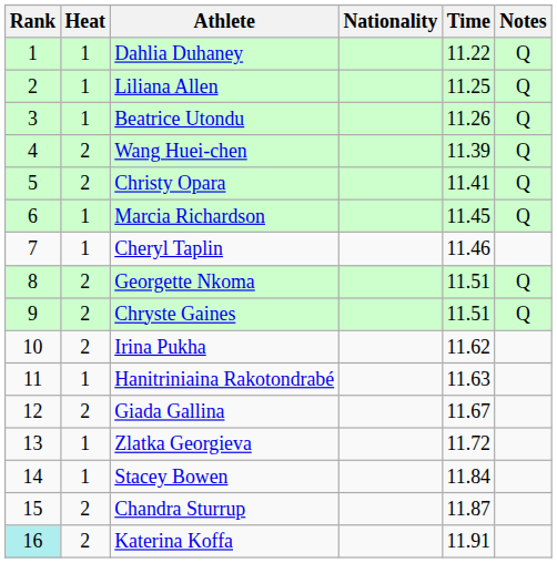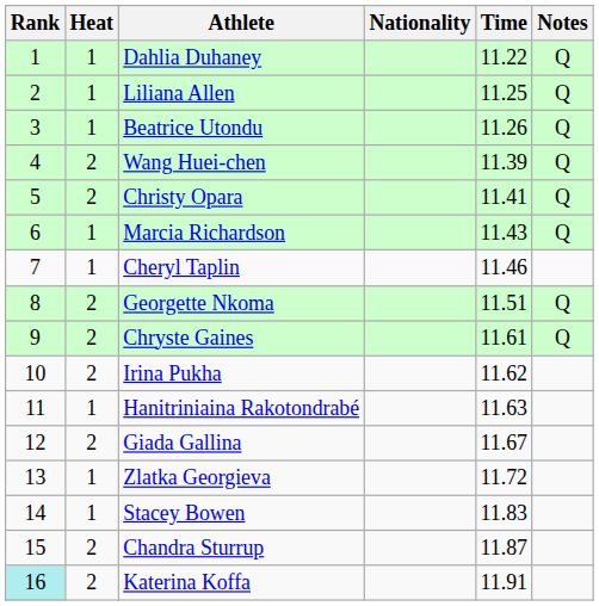 <table class="wikitable sortable" style="text-align:center;font-size:95%">
 <tr>
 <th>Rank</th>
 <th>Heat</th>
 <th>Athlete</th>
 <th>Nationality</th>
 <th>Time</th>
 <th>Notes</th>
 </tr>
 <tr bgcolor=ccffcc>
 <td>1</td>
 <td>1</td>
 <td align="left"><a href='#'>Dahlia Duhaney</a></td>
 <td align=left></td>
 <td>11.22</td>
 <td>Q</td>
 </tr>
 <tr bgcolor=ccffcc>
 <td>2</td>
 <td>1</td>
 <td align="left"><a href='#'>Liliana Allen</a></td>
 <td align=left></td>
 <td>11.25</td>
 <td>Q</td>
 </tr>
 <tr bgcolor=ccffcc>
 <td>3</td>
 <td>1</td>
 <td align="left"><a href='#'>Beatrice Utondu</a></td>
 <td align=left></td>
 <td>11.26</td>
 <td>Q</td>
 </tr>
 <tr bgcolor=ccffcc>
 <td>4</td>
 <td>2</td>
 <td align="left"><a href='#'>Wang Huei-chen</a></td>
 <td align=left></td>
 <td>11.39</td>
 <td>Q</td>
 </tr>
 <tr bgcolor=ccffcc>
 <td>5</td>
 <td>2</td>
 <td align="left"><a href='#'>Christy Opara</a></td>
 <td align=left></td>
 <td>11.41</td>
 <td>Q</td>
 </tr>
 <tr bgcolor=ccffcc>
 <td>6</td>
 <td>1</td>
 <td align="left"><a href='#'>Marcia Richardson</a></td>
 <td align=left></td>
-<td>11.45</td>
+<td>11.43</td>
 <td>Q</td>
 </tr>
 <tr>
 <td>7</td>
 <td>1</td>
 <td align="left"><a href='#'>Cheryl Taplin</a></td>
 <td align=left></td>
 <td>11.46</td>
 <td></td>
 </tr>
 <tr bgcolor=ccffcc>
 <td>8</td>
 <td>2</td>
 <td align="left"><a href='#'>Georgette Nkoma</a></td>
 <td align=left></td>
 <td>11.51</td>
 <td>Q</td>
 </tr>
 <tr bgcolor=ccffcc>
 <td>9</td>
 <td>2</td>
 <td align="left"><a href='#'>Chryste Gaines</a></td>
 <td align=left></td>
-<td>11.51</td>
+<td>11.61</td>
 <td>Q</td>
 </tr>
 <tr>
 <td>10</td>
 <td>2</td>
 <td align="left"><a href='#'>Irina Pukha</a></td>
 <td align=left></td>
 <td>11.62</td>
 <td></td>
 </tr>
 <tr>
 <td>11</td>
 <td>1</td>
 <td align="left"><a href='#'>Hanitriniaina Rakotondrabé</a></td>
 <td align=left></td>
 <td>11.63</td>
 <td></td>
 </tr>
 <tr>
 <td>12</td>
 <td>2</td>
 <td align="left"><a href='#'>Giada Gallina</a></td>
 <td align=left></td>
 <td>11.67</td>
 <td></td>
 </tr>
 <tr>
 <td>13</td>
 <td>1</td>
 <td align="left"><a href='#'>Zlatka Georgieva</a></td>
 <td align=left></td>
 <td>11.72</td>
 <td></td>
 </tr>
 <tr>
 <td>14</td>
 <td>1</td>
 <td align="left"><a href='#'>Stacey Bowen</a></td>
 <td align=left></td>
-<td>11.84</td>
+<td>11.83</td>
 <td></td>
 </tr>
 <tr>
 <td>15</td>
 <td>2</td>
 <td align="left"><a href='#'>Chandra Sturrup</a></td>
 <td align=left></td>
 <td>11.87</td>
 <td></td>
 </tr>
 <tr>
 <td style="background: paleturquoise;">16</td>
 <td>2</td>
 <td align="left"><a href='#'>Katerina Koffa</a></td>
 <td align=left></td>
 <td>11.91</td>
 <td></td>
 </tr>
 </table>
